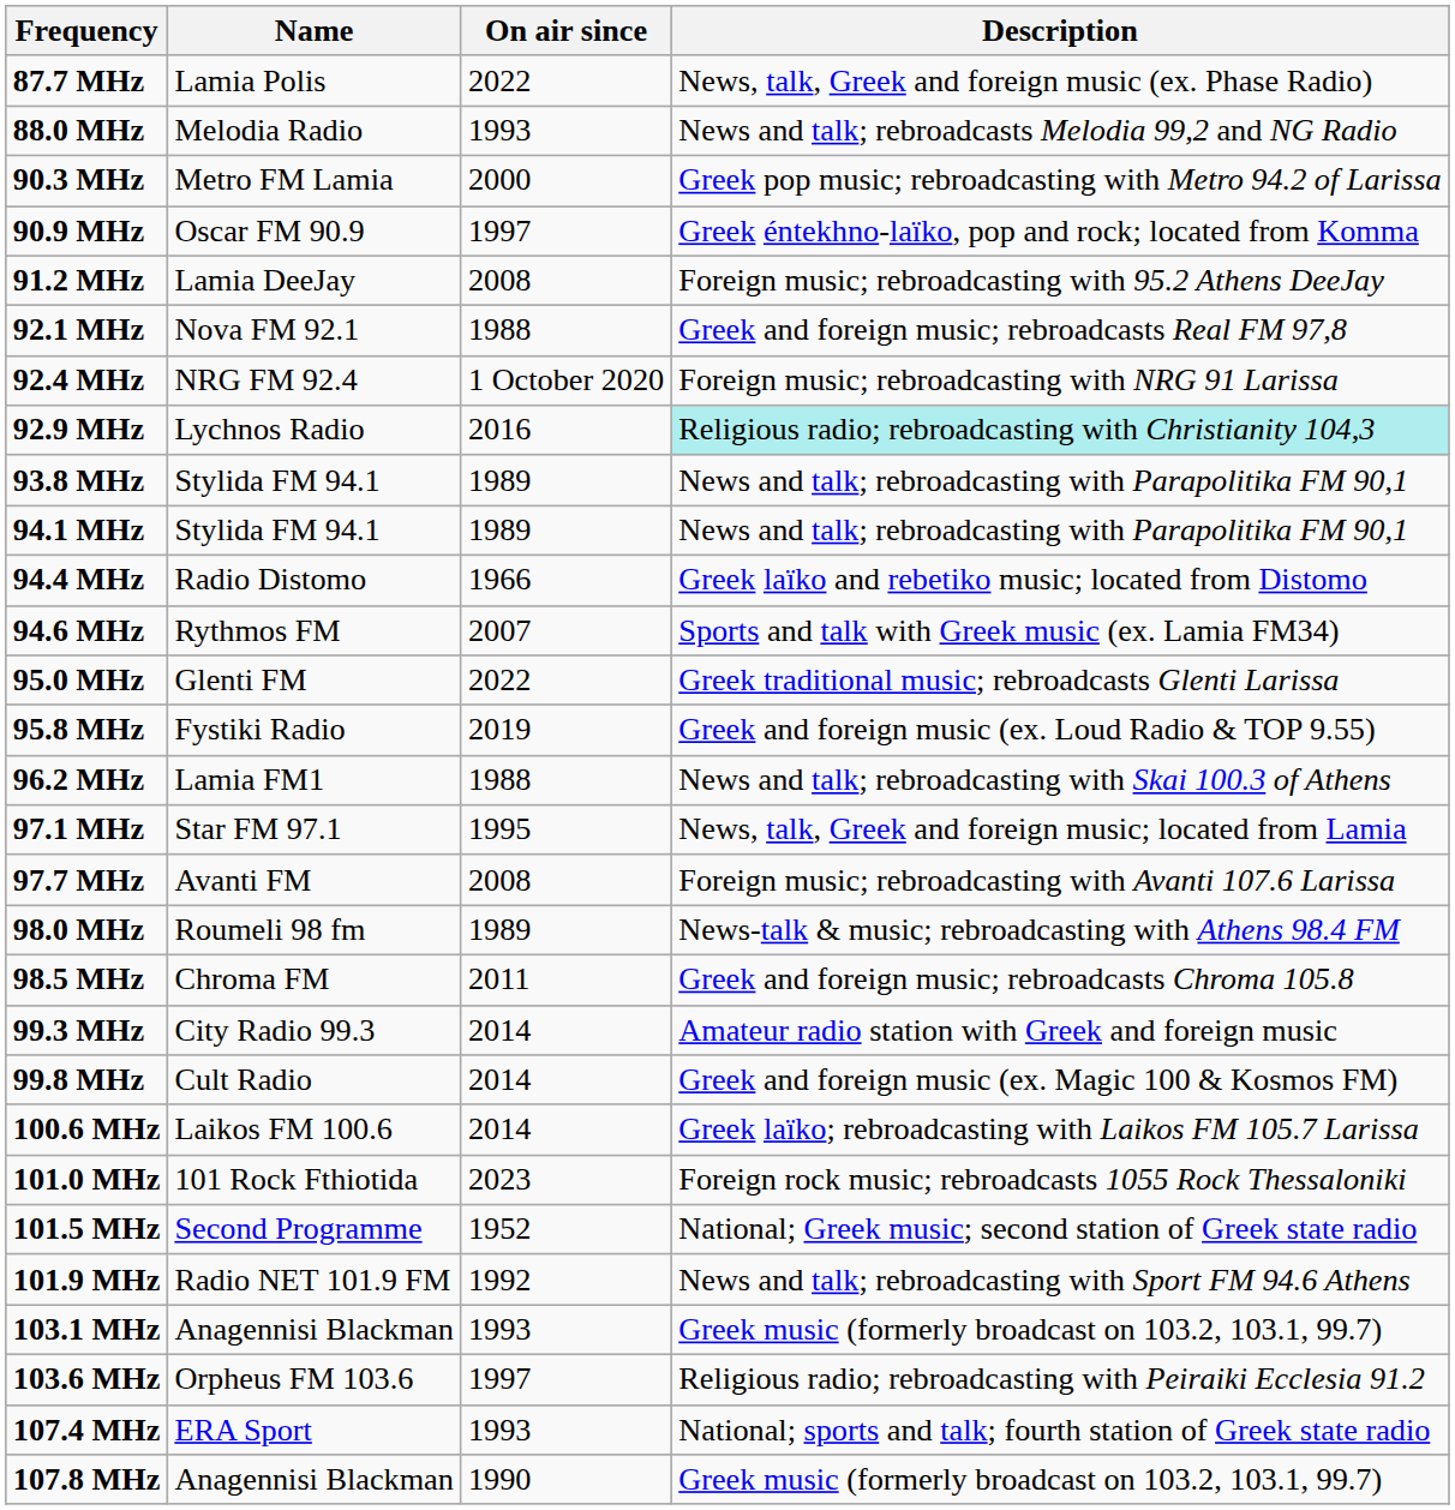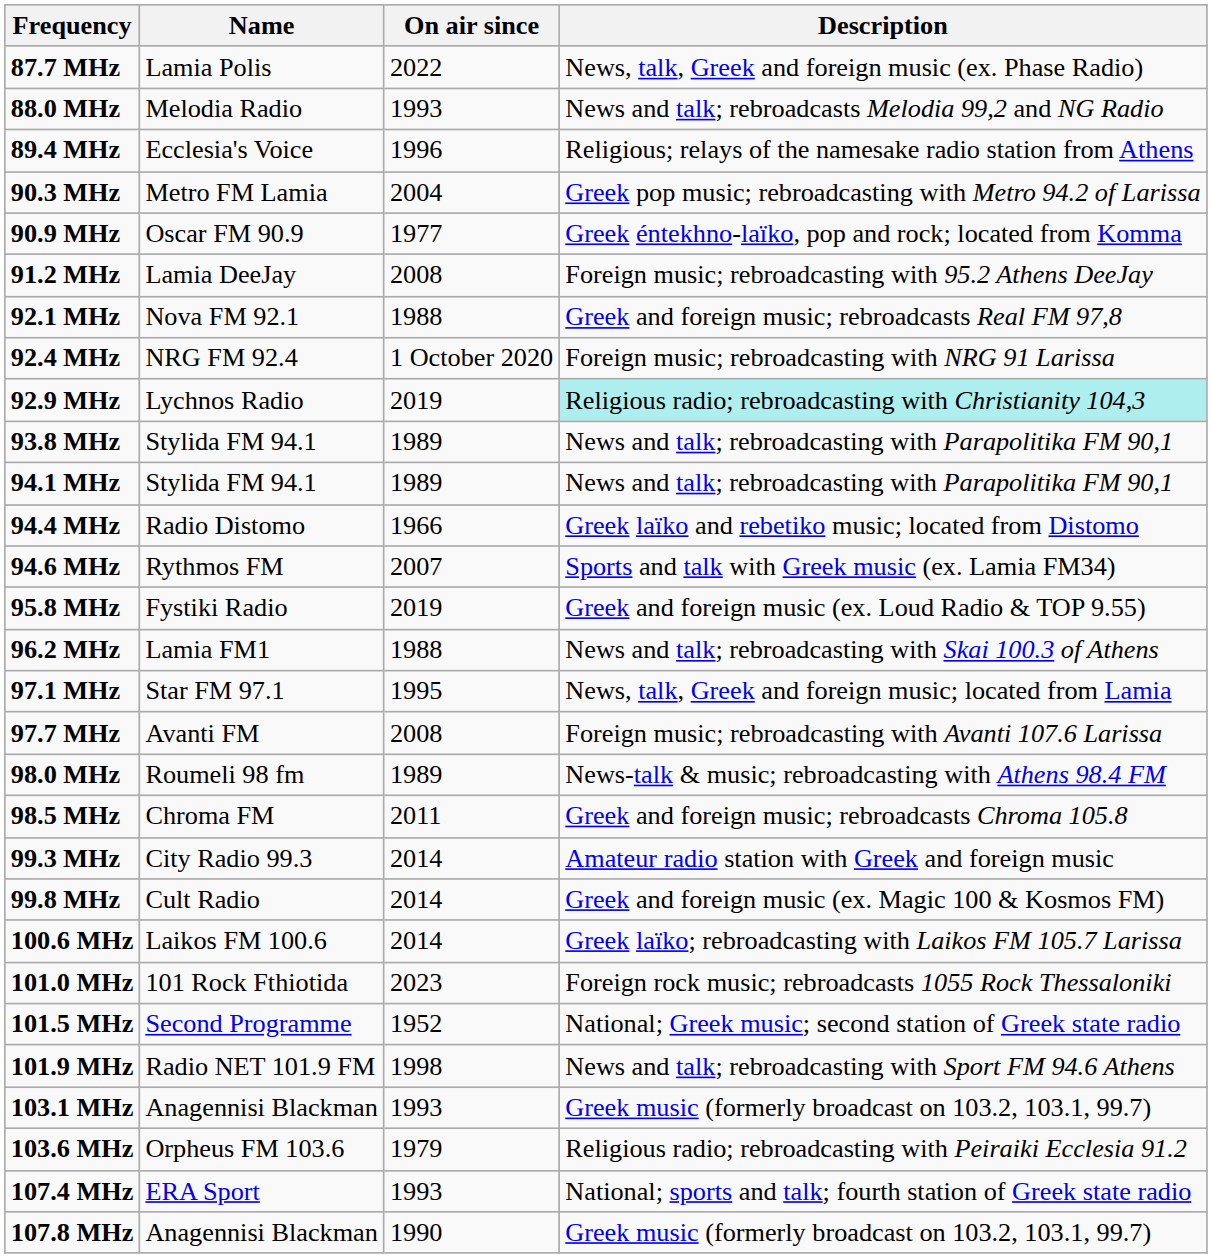 <table class="wikitable">
 <tr>
 <th>Frequency</th>
 <th>Name</th>
 <th>On air since</th>
 <th>Description</th>
 </tr>
 <tr>
 <td><strong>87.7 MHz</strong></td>
 <td>Lamia Polis</td>
 <td>2022</td>
 <td>News, <a href='#'>talk</a>, <a href='#'>Greek</a> and foreign music (ex. Phase Radio)</td>
 </tr>
 <tr>
 <td><strong>88.0 MHz</strong></td>
 <td>Melodia Radio</td>
 <td>1993</td>
 <td>News and <a href='#'>talk</a>; rebroadcasts <em>Melodia 99,2</em> and <em>NG Radio</em></td>
 </tr>
 <tr>
+<td><strong>89.4 MHz</strong></td>
+<td>Ecclesia's Voice</td>
+<td>1996</td>
+<td>Religious; relays of the namesake radio station from <a href='#'>Athens</a></td>
+</tr>
+<tr>
 <td><strong>90.3 MHz</strong></td>
 <td>Metro FM Lamia</td>
-<td>2000</td>
+<td>2004</td>
 <td><a href='#'>Greek</a> pop music; rebroadcasting with <em>Metro 94.2 of Larissa</em></td>
 </tr>
 <tr>
 <td><strong>90.9 MHz</strong></td>
 <td>Oscar FM 90.9</td>
-<td>1997</td>
+<td>1977</td>
 <td><a href='#'>Greek</a> <a href='#'>éntekhno</a>-<a href='#'>laïko</a>, pop and rock; located from <a href='#'>Komma</a></td>
 </tr>
 <tr>
 <td><strong>91.2 MHz</strong></td>
 <td>Lamia DeeJay</td>
 <td>2008</td>
 <td>Foreign music; rebroadcasting with <em>95.2 Athens DeeJay</em></td>
 </tr>
 <tr>
 <td><strong>92.1 MHz</strong></td>
 <td>Nova FM 92.1</td>
 <td>1988</td>
 <td><a href='#'>Greek</a> and foreign music; rebroadcasts <em>Real FM 97,8</em></td>
 </tr>
 <tr>
 <td><strong>92.4 MHz</strong></td>
 <td>NRG FM 92.4</td>
 <td>1 October 2020</td>
 <td>Foreign music; rebroadcasting with <em>NRG 91 Larissa</em></td>
 </tr>
 <tr>
 <td><strong>92.9 MHz</strong></td>
 <td>Lychnos Radio</td>
-<td>2016</td>
+<td>2019</td>
 <td style="background: paleturquoise;">Religious radio; rebroadcasting with <em>Christianity 104,3</em></td>
 </tr>
 <tr>
 <td><strong>93.8 MHz</strong></td>
 <td>Stylida FM 94.1</td>
 <td>1989</td>
 <td>News and <a href='#'>talk</a>; rebroadcasting with <em>Parapolitika FM 90,1</em></td>
 </tr>
 <tr>
 <td><strong>94.1 MHz</strong></td>
 <td>Stylida FM 94.1</td>
 <td>1989</td>
 <td>News and <a href='#'>talk</a>; rebroadcasting with <em>Parapolitika FM 90,1</em></td>
 </tr>
 <tr>
 <td><strong>94.4 MHz</strong></td>
 <td>Radio Distomo</td>
 <td>1966</td>
 <td><a href='#'>Greek</a> <a href='#'>laïko</a> and <a href='#'>rebetiko</a> music; located from <a href='#'>Distomo</a></td>
 </tr>
 <tr>
 <td><strong>94.6 MHz</strong></td>
 <td>Rythmos FM</td>
 <td>2007</td>
 <td><a href='#'>Sports</a> and <a href='#'>talk</a> with <a href='#'>Greek music</a> (ex. Lamia FM34)</td>
-</tr>
-<tr>
-<td><strong>95.0 MHz</strong></td>
-<td>Glenti FM</td>
-<td>2022</td>
-<td><a href='#'>Greek traditional music</a>; rebroadcasts <em>Glenti Larissa</em></td>
 </tr>
 <tr>
 <td><strong>95.8 MHz</strong></td>
 <td>Fystiki Radio</td>
 <td>2019</td>
 <td><a href='#'>Greek</a> and foreign music (ex. Loud Radio & TOP 9.55)</td>
 </tr>
 <tr>
 <td><strong>96.2 MHz</strong></td>
 <td>Lamia FM1</td>
 <td>1988</td>
 <td>News and <a href='#'>talk</a>; rebroadcasting with <em><a href='#'>Skai 100.3</a> of Athens</em></td>
 </tr>
 <tr>
 <td><strong>97.1 MHz</strong></td>
 <td>Star FM 97.1</td>
 <td>1995</td>
 <td>News, <a href='#'>talk</a>, <a href='#'>Greek</a> and foreign music; located from <a href='#'>Lamia</a></td>
 </tr>
 <tr>
 <td><strong>97.7 MHz</strong></td>
 <td>Avanti FM</td>
 <td>2008</td>
 <td>Foreign music; rebroadcasting with <em>Avanti 107.6 Larissa</em></td>
 </tr>
 <tr>
 <td><strong>98.0 MHz</strong></td>
 <td>Roumeli 98 fm</td>
 <td>1989</td>
 <td>News-<a href='#'>talk</a> & music; rebroadcasting with <em><a href='#'>Athens 98.4 FM</a></em></td>
 </tr>
 <tr>
 <td><strong>98.5 MHz</strong></td>
 <td>Chroma FM</td>
 <td>2011</td>
 <td><a href='#'>Greek</a> and foreign music; rebroadcasts <em>Chroma 105.8</em></td>
 </tr>
 <tr>
 <td><strong>99.3 MHz</strong></td>
 <td>City Radio 99.3</td>
 <td>2014</td>
 <td><a href='#'>Amateur radio</a> station with <a href='#'>Greek</a> and foreign music</td>
 </tr>
 <tr>
 <td><strong>99.8 MHz</strong></td>
 <td>Cult Radio</td>
 <td>2014</td>
 <td><a href='#'>Greek</a> and foreign music (ex. Magic 100 & Kosmos FM)</td>
 </tr>
 <tr>
 <td><strong>100.6 MHz</strong></td>
 <td>Laikos FM 100.6</td>
 <td>2014</td>
 <td><a href='#'>Greek</a> <a href='#'>laïko</a>; rebroadcasting with <em>Laikos FM 105.7 Larissa</em></td>
 </tr>
 <tr>
 <td><strong>101.0 MHz</strong></td>
 <td>101 Rock Fthiotida</td>
 <td>2023</td>
 <td>Foreign rock music; rebroadcasts <em>1055 Rock Thessaloniki</em></td>
 </tr>
 <tr>
 <td><strong>101.5 MHz</strong></td>
 <td><a href='#'>Second Programme</a></td>
 <td>1952</td>
 <td>National; <a href='#'>Greek music</a>; second station of <a href='#'>Greek state radio</a></td>
 </tr>
 <tr>
 <td><strong>101.9 MHz</strong></td>
 <td>Radio NET 101.9 FM</td>
-<td>1992</td>
+<td>1998</td>
 <td>News and <a href='#'>talk</a>; rebroadcasting with <em>Sport FM 94.6 Athens</em></td>
 </tr>
 <tr>
 <td><strong>103.1 MHz</strong></td>
 <td>Anagennisi Blackman</td>
 <td>1993</td>
 <td><a href='#'>Greek music</a> (formerly broadcast on 103.2, 103.1, 99.7)</td>
 </tr>
 <tr>
 <td><strong>103.6 MHz</strong></td>
 <td>Orpheus FM 103.6</td>
-<td>1997</td>
+<td>1979</td>
 <td>Religious radio; rebroadcasting with <em>Peiraiki Ecclesia 91.2</em></td>
 </tr>
 <tr>
 <td><strong>107.4 MHz</strong></td>
 <td><a href='#'>ERA Sport</a></td>
 <td>1993</td>
 <td>National; <a href='#'>sports</a> and <a href='#'>talk</a>; fourth station of <a href='#'>Greek state radio</a></td>
 </tr>
 <tr>
 <td><strong>107.8 MHz</strong></td>
 <td>Anagennisi Blackman</td>
 <td>1990</td>
 <td><a href='#'>Greek music</a> (formerly broadcast on 103.2, 103.1, 99.7)</td>
 </tr>
 </table>
